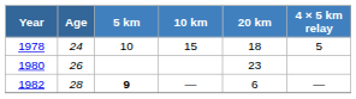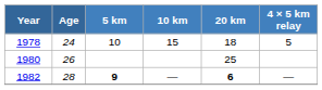 <table class="wikitable" style="font-size:95%; text-align:center; border:grey solid 1px; border-collapse:collapse; background:#ffffff;">
 <tr>
 <th style="background-color:#369; color:white; width:60px;"> Year </th>
 <th style="background-color:#369; color:white; width:40px;"> Age </th>
 <th style="background-color:#4180be; color:white; width:75px;"> 5 km </th>
 <th style="background-color:#4180be; color:white; width:75px;"> 10 km </th>
 <th style="background-color:#4180be; color:white; width:75px;"> 20 km </th>
 <th style="background-color:#4180be; color:white; width:75px;"> 4 × 5 km <br> relay </th>
 </tr>
 <tr>
 <td><a href='#'>1978</a></td>
 <td><em>24</em></td>
 <td>10</td>
 <td>15</td>
 <td>18</td>
 <td>5</td>
 </tr>
 <tr>
 <td><a href='#'>1980</a></td>
 <td><em>26</em></td>
 <td></td>
 <td></td>
-<td>23</td>
+<td>25</td>
 <td></td>
 </tr>
 <tr>
 <td><a href='#'>1982</a></td>
 <td><em>28</em></td>
 <td><strong>9</strong></td>
 <td>—</td>
-<td>6</td>
+<td><strong>6</strong></td>
 <td>—</td>
 </tr>
 <tr>
 </tr>
 </table>
